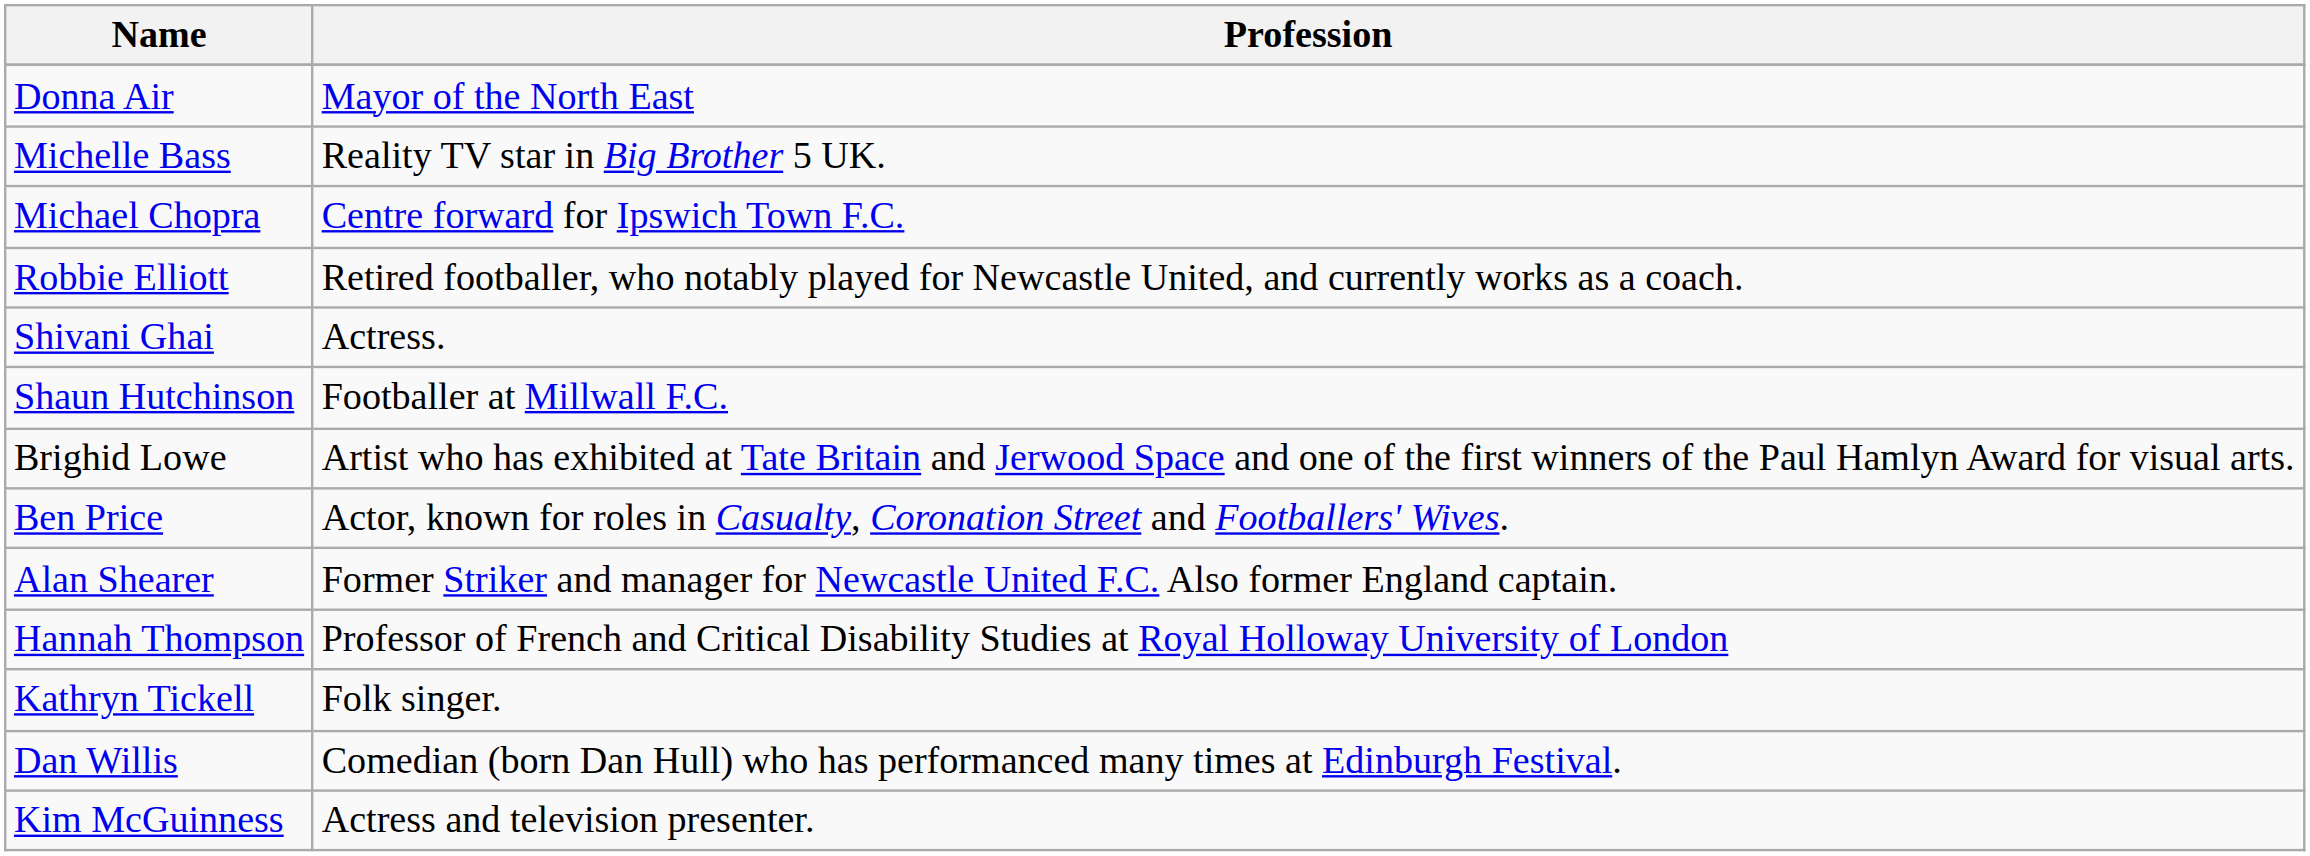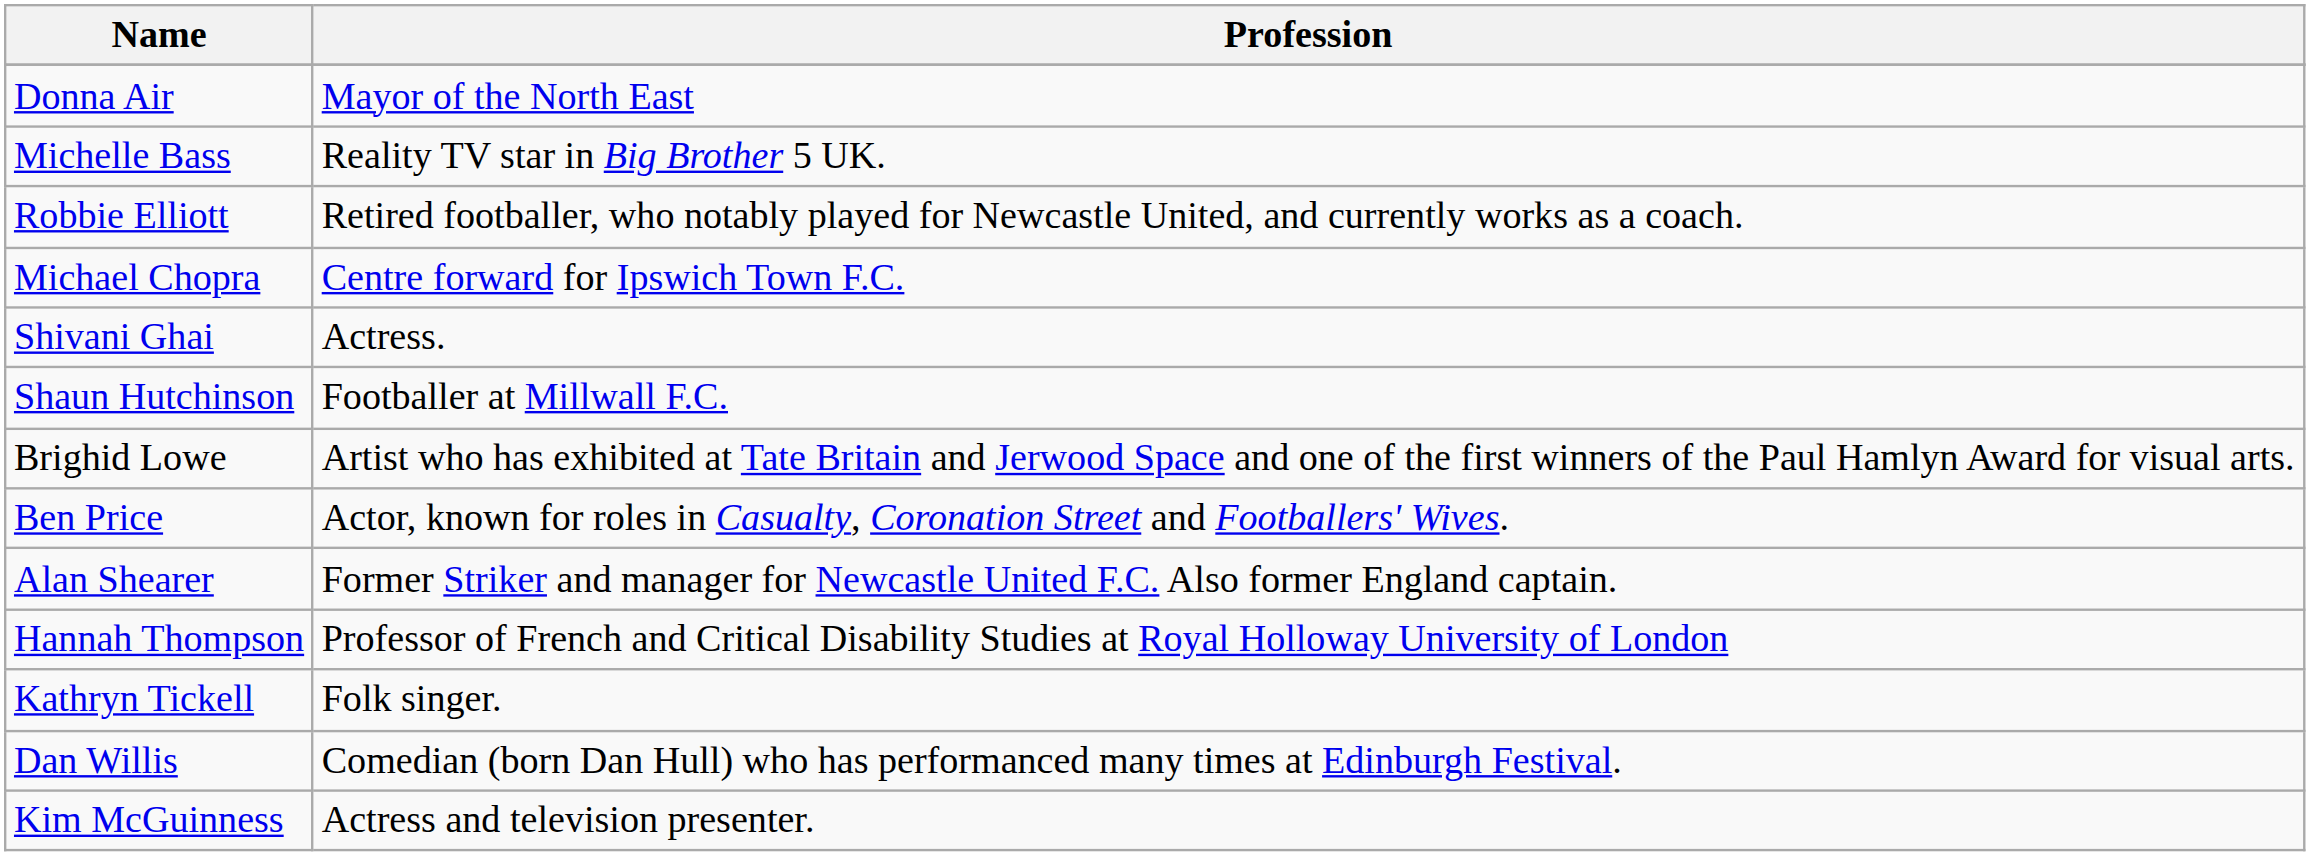 <table class="wikitable" border="1">
 <tr>
 <th>Name</th>
 <th>Profession</th>
 </tr>
 <tr>
 </tr>
 <tr>
 <td><a href='#'>Donna Air</a></td>
 <td><a href='#'>Mayor of the North East</a></td>
 </tr>
 <tr>
 <td><a href='#'>Michelle Bass</a></td>
 <td>Reality TV star in <em><a href='#'>Big Brother</a></em> 5 UK.</td>
 </tr>
 <tr>
+<td><a href='#'>Robbie Elliott</a></td>
+<td>Retired footballer, who notably played for Newcastle United, and currently works as a coach.</td>
+</tr>
+<tr>
 <td><a href='#'>Michael Chopra</a></td>
 <td><a href='#'>Centre forward</a> for <a href='#'>Ipswich Town F.C.</a></td>
-</tr>
-<tr>
-<td><a href='#'>Robbie Elliott</a></td>
-<td>Retired footballer, who notably played for Newcastle United, and currently works as a coach.</td>
 </tr>
 <tr>
 <td><a href='#'>Shivani Ghai</a></td>
 <td>Actress.</td>
 </tr>
 <tr>
 <td><a href='#'>Shaun Hutchinson</a></td>
 <td>Footballer at <a href='#'>Millwall F.C.</a></td>
 </tr>
 <tr>
 <td>Brighid Lowe</td>
 <td>Artist who has exhibited at <a href='#'>Tate Britain</a> and <a href='#'>Jerwood Space</a> and one of the first winners of the Paul Hamlyn Award for visual arts.</td>
 </tr>
 <tr>
 <td><a href='#'>Ben Price</a></td>
 <td>Actor, known for roles in <a href='#'><em>Casualty</em></a>, <em><a href='#'>Coronation Street</a></em> and <em><a href='#'>Footballers' Wives</a></em>.</td>
 </tr>
 <tr>
 <td><a href='#'>Alan Shearer</a></td>
 <td>Former <a href='#'>Striker</a> and manager for <a href='#'>Newcastle United F.C.</a> Also former  England captain.</td>
 </tr>
 <tr>
 <td><a href='#'>Hannah Thompson</a></td>
 <td>Professor of French and Critical Disability Studies at <a href='#'>Royal Holloway University of London</a></td>
 </tr>
 <tr>
 <td><a href='#'>Kathryn Tickell</a></td>
 <td>Folk singer.</td>
 </tr>
 <tr>
 <td><a href='#'>Dan Willis</a></td>
 <td>Comedian (born Dan Hull) who has performanced many times at <a href='#'>Edinburgh Festival</a>.</td>
 </tr>
 <tr>
 <td><a href='#'>Kim McGuinness</a></td>
 <td>Actress and television presenter.</td>
 </tr>
 </table>
